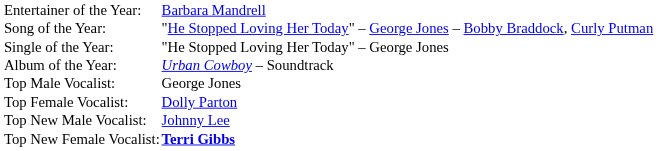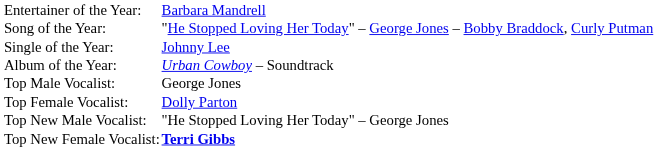 <table cellspacing="0" border="0" cellpadding="1">
 <tr>
 <td>Entertainer of the Year:</td>
 <td><a href='#'>Barbara Mandrell</a></td>
 </tr>
 <tr>
 <td>Song of the Year:</td>
 <td>"<a href='#'>He Stopped Loving Her Today</a>" – <a href='#'>George Jones</a> – <a href='#'>Bobby Braddock</a>, <a href='#'>Curly Putman</a></td>
 </tr>
 <tr>
 <td>Single of the Year:</td>
-<td>"He Stopped Loving Her Today" – George Jones</td>
+<td><a href='#'>Johnny Lee</a></td>
 </tr>
 <tr>
 <td>Album of the Year:</td>
 <td><em><a href='#'>Urban Cowboy</a></em> – Soundtrack</td>
 </tr>
 <tr>
 <td>Top Male Vocalist:</td>
 <td>George Jones</td>
 </tr>
 <tr>
 <td>Top Female Vocalist:</td>
 <td><a href='#'>Dolly Parton</a></td>
 </tr>
 <tr>
 <td>Top New Male Vocalist:</td>
-<td><a href='#'>Johnny Lee</a></td>
+<td>"He Stopped Loving Her Today" – George Jones</td>
 </tr>
 <tr>
 <td>Top New Female Vocalist:</td>
 <td><strong><a href='#'>Terri Gibbs</a></strong></td>
 </tr>
 </table>
